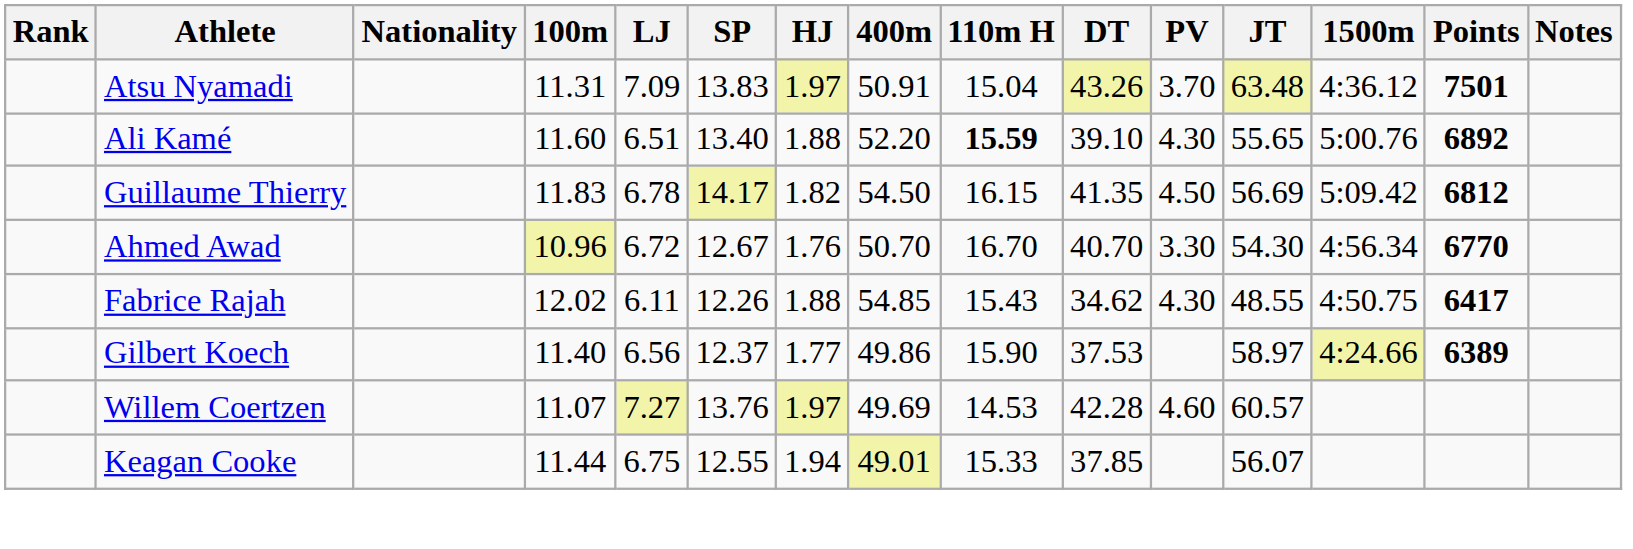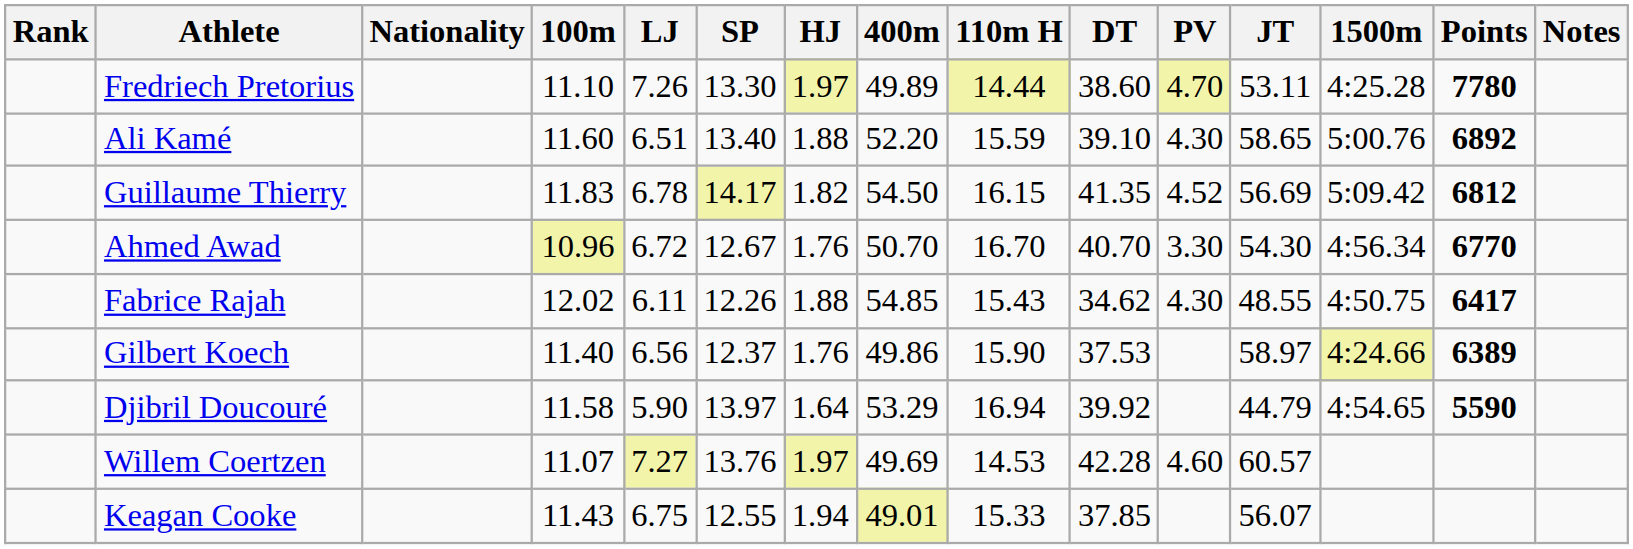 <table class="wikitable sortable" style=" text-align:center;font-size:90%">
 <tr>
 <th>Rank</th>
 <th>Athlete</th>
 <th>Nationality</th>
 <th>100m</th>
 <th>LJ</th>
 <th>SP</th>
 <th>HJ</th>
 <th>400m</th>
 <th>110m H</th>
 <th>DT</th>
 <th>PV</th>
 <th>JT</th>
 <th>1500m</th>
 <th>Points</th>
 <th>Notes</th>
 </tr>
 <tr>
 <td></td>
-<td align=left><a href='#'>Atsu Nyamadi</a></td>
+<td align=left><a href='#'>Fredriech Pretorius</a></td>
 <td align=left></td>
-<td>11.31</td>
-<td>7.09</td>
-<td>13.83</td>
+<td>11.10</td>
+<td>7.26</td>
+<td>13.30</td>
 <td bgcolor=#F2F5A9>1.97</td>
-<td>50.91</td>
-<td>15.04</td>
-<td bgcolor=#F2F5A9>43.26</td>
-<td>3.70</td>
-<td bgcolor=#F2F5A9>63.48</td>
-<td>4:36.12</td>
-<td><strong>7501</strong></td>
+<td>49.89</td>
+<td bgcolor=#F2F5A9>14.44</td>
+<td>38.60</td>
+<td bgcolor=#F2F5A9>4.70</td>
+<td>53.11</td>
+<td>4:25.28</td>
+<td><strong>7780</strong></td>
 <td></td>
 </tr>
 <tr>
 <td></td>
 <td align=left><a href='#'>Ali Kamé</a></td>
 <td align=left></td>
 <td>11.60</td>
 <td>6.51</td>
 <td>13.40</td>
 <td>1.88</td>
 <td>52.20</td>
-<td><strong>15.59</strong></td>
+<td>15.59</td>
 <td>39.10</td>
 <td>4.30</td>
-<td>55.65</td>
+<td>58.65</td>
 <td>5:00.76</td>
 <td><strong>6892</strong></td>
 <td></td>
 </tr>
 <tr>
 <td></td>
 <td align=left><a href='#'>Guillaume Thierry</a></td>
 <td align=left></td>
 <td>11.83</td>
 <td>6.78</td>
 <td bgcolor=#F2F5A9>14.17</td>
 <td>1.82</td>
 <td>54.50</td>
 <td>16.15</td>
 <td>41.35</td>
-<td>4.50</td>
+<td>4.52</td>
 <td>56.69</td>
 <td>5:09.42</td>
 <td><strong>6812</strong></td>
 <td></td>
 </tr>
 <tr>
 <td></td>
 <td align=left><a href='#'>Ahmed Awad</a></td>
 <td align=left></td>
 <td bgcolor=#F2F5A9>10.96</td>
 <td>6.72</td>
 <td>12.67</td>
 <td>1.76</td>
 <td>50.70</td>
 <td>16.70</td>
 <td>40.70</td>
 <td>3.30</td>
 <td>54.30</td>
 <td>4:56.34</td>
 <td><strong>6770</strong></td>
 <td></td>
 </tr>
 <tr>
 <td></td>
 <td align=left><a href='#'>Fabrice Rajah</a></td>
 <td align=left></td>
 <td>12.02</td>
 <td>6.11</td>
 <td>12.26</td>
 <td>1.88</td>
 <td>54.85</td>
 <td>15.43</td>
 <td>34.62</td>
 <td>4.30</td>
 <td>48.55</td>
 <td>4:50.75</td>
 <td><strong>6417</strong></td>
 <td></td>
 </tr>
 <tr>
 <td></td>
 <td align=left><a href='#'>Gilbert Koech</a></td>
 <td align=left></td>
 <td>11.40</td>
 <td>6.56</td>
 <td>12.37</td>
-<td>1.77</td>
+<td>1.76</td>
 <td>49.86</td>
 <td>15.90</td>
 <td>37.53</td>
 <td></td>
 <td>58.97</td>
 <td bgcolor=#F2F5A9>4:24.66</td>
 <td><strong>6389</strong></td>
+<td></td>
+</tr>
+<tr>
+<td></td>
+<td align=left><a href='#'>Djibril Doucouré</a></td>
+<td align=left></td>
+<td>11.58</td>
+<td>5.90</td>
+<td>13.97</td>
+<td>1.64</td>
+<td>53.29</td>
+<td>16.94</td>
+<td>39.92</td>
+<td></td>
+<td>44.79</td>
+<td>4:54.65</td>
+<td><strong>5590</strong></td>
 <td></td>
 </tr>
 <tr>
 <td></td>
 <td align=left><a href='#'>Willem Coertzen</a></td>
 <td align=left></td>
 <td>11.07</td>
 <td bgcolor=#F2F5A9>7.27</td>
 <td>13.76</td>
 <td bgcolor=#F2F5A9>1.97</td>
 <td>49.69</td>
 <td>14.53</td>
 <td>42.28</td>
 <td>4.60</td>
 <td>60.57</td>
 <td></td>
 <td><strong></strong></td>
 <td></td>
 </tr>
 <tr>
 <td></td>
 <td align=left><a href='#'>Keagan Cooke</a></td>
 <td align=left></td>
-<td>11.44</td>
+<td>11.43</td>
 <td>6.75</td>
 <td>12.55</td>
 <td>1.94</td>
 <td bgcolor=#F2F5A9>49.01</td>
 <td>15.33</td>
 <td>37.85</td>
 <td></td>
 <td>56.07</td>
 <td></td>
 <td><strong></strong></td>
 <td></td>
 </tr>
 </table>
